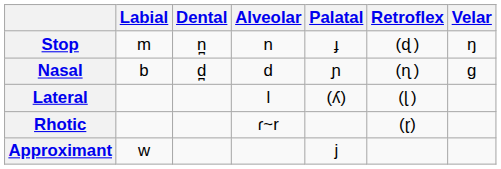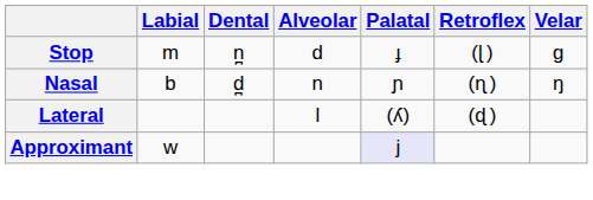 <table class="wikitable IPA">
 <tr>
 <th></th>
 <th><a href='#'>Labial</a></th>
 <th><a href='#'>Dental</a></th>
 <th><a href='#'>Alveolar</a></th>
 <th><a href='#'>Palatal</a></th>
 <th><a href='#'>Retroflex</a></th>
 <th><a href='#'>Velar</a></th>
 </tr>
 <tr align="center">
 <th><a href='#'>Stop</a></th>
 <td>m</td>
 <td>n̪</td>
-<td>n</td>
+<td>d</td>
 <td>ɟ</td>
-<td>(ɖ )</td>
-<td>ŋ</td>
+<td>(ɭ )</td>
+<td>ɡ</td>
 </tr>
 <tr align="center">
 <th><a href='#'>Nasal</a></th>
 <td>b</td>
 <td>d̪</td>
-<td>d</td>
+<td>n</td>
 <td>ɲ</td>
 <td>(ɳ )</td>
-<td>ɡ</td>
+<td>ŋ</td>
 </tr>
 <tr align="center">
 <th><a href='#'>Lateral</a></th>
 <td></td>
 <td></td>
 <td>l</td>
 <td>(ʎ)</td>
-<td>(ɭ )</td>
-<td></td>
-</tr>
-<tr align="center">
-<th><a href='#'>Rhotic</a></th>
-<td></td>
-<td></td>
-<td>ɾ~r</td>
-<td></td>
-<td>(ɽ)</td>
+<td>(ɖ )</td>
 <td></td>
 </tr>
 <tr align="center">
 <th><a href='#'>Approximant</a></th>
 <td>w</td>
 <td></td>
 <td></td>
-<td>j</td>
+<td style="background: lavender;">j</td>
 <td></td>
 <td></td>
 </tr>
 </table>
